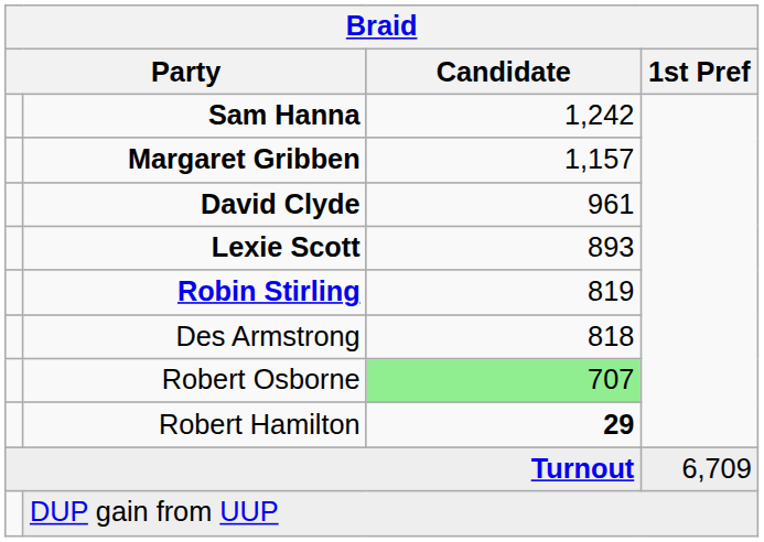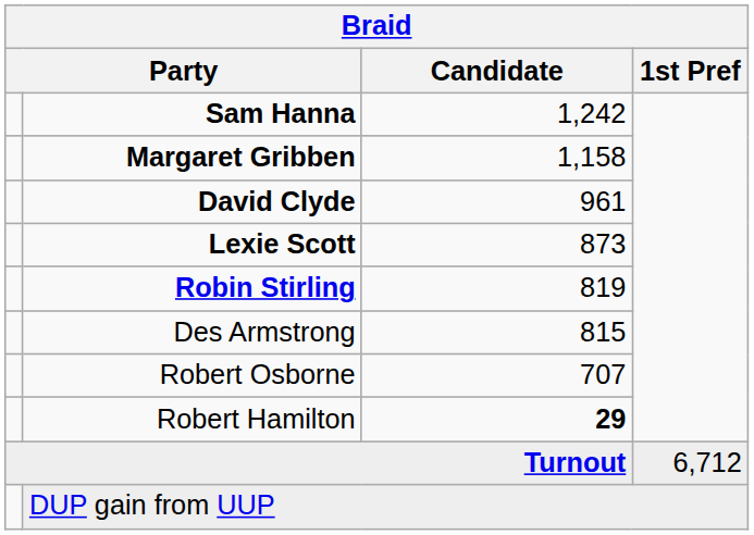 <table class="wikitable">
 <tr>
 <th colspan="4" align="center"><a href='#'>Braid</a></th>
 </tr>
 <tr>
 <th colspan="2" align="center" width=200>Party</th>
 <th width=150>Candidate</th>
 <th width=60>1st Pref</th>
 </tr>
 <tr>
 <td></td>
 <td align="right"><strong>Sam Hanna</strong></td>
 <td align="right">1,242</td>
 </tr>
 <tr>
 <td></td>
 <td align="right"><strong>Margaret Gribben</strong></td>
-<td align="right">1,157</td>
+<td align="right">1,158</td>
 </tr>
 <tr>
 <td></td>
 <td align="right"><strong>David Clyde</strong></td>
 <td align="right">961</td>
 </tr>
 <tr>
 <td></td>
 <td align="right"><strong>Lexie Scott</strong></td>
-<td align="right">893</td>
+<td align="right">873</td>
 </tr>
 <tr>
 <td></td>
 <td align="right"><strong><a href='#'>Robin Stirling</a></strong></td>
 <td align="right">819</td>
 </tr>
 <tr>
 <td></td>
 <td align="right">Des Armstrong</td>
-<td align="right">818</td>
+<td align="right">815</td>
 </tr>
 <tr>
 <td></td>
 <td align="right">Robert Osborne</td>
-<td align="right" style="background: lightgreen;">707</td>
+<td align="right">707</td>
 </tr>
 <tr>
 <td></td>
 <td align="right">Robert Hamilton</td>
 <td align="right"><strong>29</strong></td>
 </tr>
 <tr bgcolor="EEEEEE">
 <td colspan=3 align="right"><strong><a href='#'>Turnout</a></strong></td>
-<td align="right">6,709</td>
+<td align="right">6,712</td>
 </tr>
 <tr>
 <td bgcolor=></td>
 <td colspan=3 bgcolor="EEEEEE"><a href='#'>DUP</a> gain from <a href='#'>UUP</a></td>
 </tr>
 </table>
